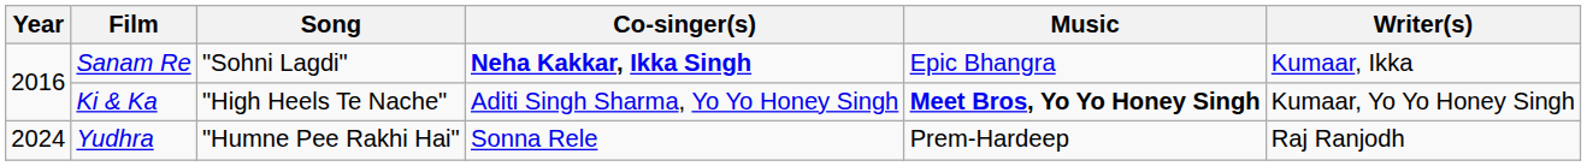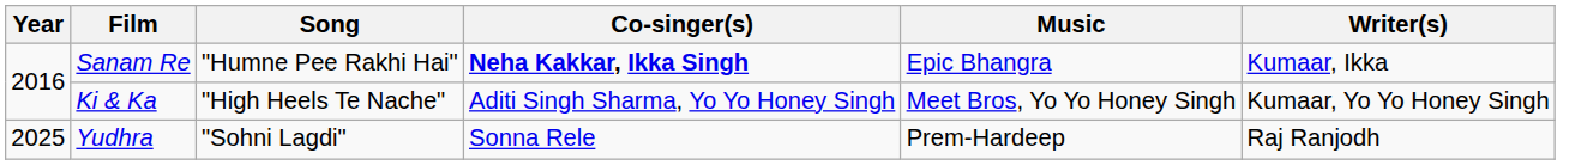 <table class="wikitable">
 <tr>
 <th>Year</th>
 <th>Film</th>
 <th>Song</th>
 <th>Co-singer(s)</th>
 <th>Music</th>
 <th>Writer(s)</th>
 </tr>
 <tr>
 <td rowspan="2">2016</td>
 <td><em><a href='#'>Sanam Re</a></em></td>
-<td>"Sohni Lagdi"</td>
+<td>"Humne Pee Rakhi Hai"</td>
 <td><strong><a href='#'>Neha Kakkar</a>, <a href='#'>Ikka Singh</a></strong></td>
 <td><a href='#'>Epic Bhangra</a></td>
 <td><a href='#'>Kumaar</a>, Ikka</td>
 </tr>
 <tr>
 <td><em><a href='#'>Ki & Ka</a></em></td>
 <td>"High Heels Te Nache"</td>
 <td><a href='#'>Aditi Singh Sharma</a>, <a href='#'>Yo Yo Honey Singh</a></td>
-<td><strong><a href='#'>Meet Bros</a>, Yo Yo Honey Singh</strong></td>
+<td><a href='#'>Meet Bros</a>, Yo Yo Honey Singh</td>
 <td>Kumaar, Yo Yo Honey Singh</td>
 </tr>
 <tr>
-<td>2024</td>
+<td>2025</td>
 <td><em><a href='#'>Yudhra</a></em></td>
-<td>"Humne Pee Rakhi Hai"</td>
+<td>"Sohni Lagdi"</td>
 <td><a href='#'>Sonna Rele</a></td>
 <td>Prem-Hardeep</td>
 <td>Raj Ranjodh</td>
 </tr>
 </table>
